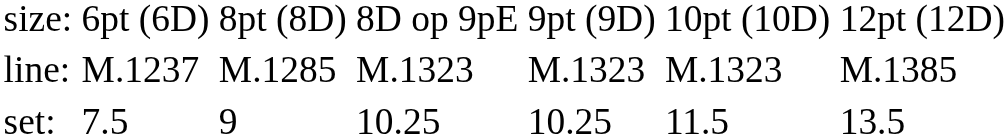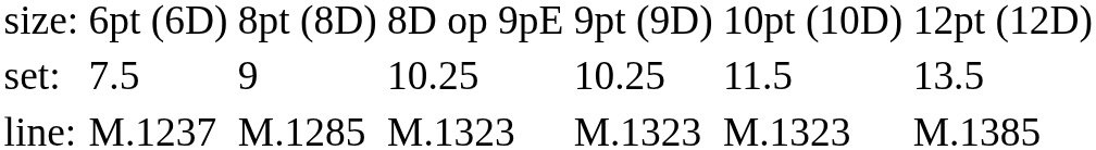 <table style="margin-left:40px;">
 <tr>
 <td>size:</td>
 <td>6pt (6D)</td>
 <td>8pt (8D)</td>
 <td>8D op 9pE</td>
 <td>9pt (9D)</td>
 <td>10pt (10D)</td>
 <td>12pt (12D)</td>
 </tr>
 <tr>
+<td>set:</td>
+<td>7.5</td>
+<td>9</td>
+<td>10.25</td>
+<td>10.25</td>
+<td>11.5</td>
+<td>13.5</td>
+</tr>
+<tr>
 <td>line:</td>
 <td>M.1237</td>
 <td>M.1285</td>
 <td>M.1323</td>
 <td>M.1323</td>
 <td>M.1323</td>
 <td>M.1385</td>
 </tr>
-<tr>
-<td>set:</td>
-<td>7.5</td>
-<td>9</td>
-<td>10.25</td>
-<td>10.25</td>
-<td>11.5</td>
-<td>13.5</td>
-</tr>
 </table>
